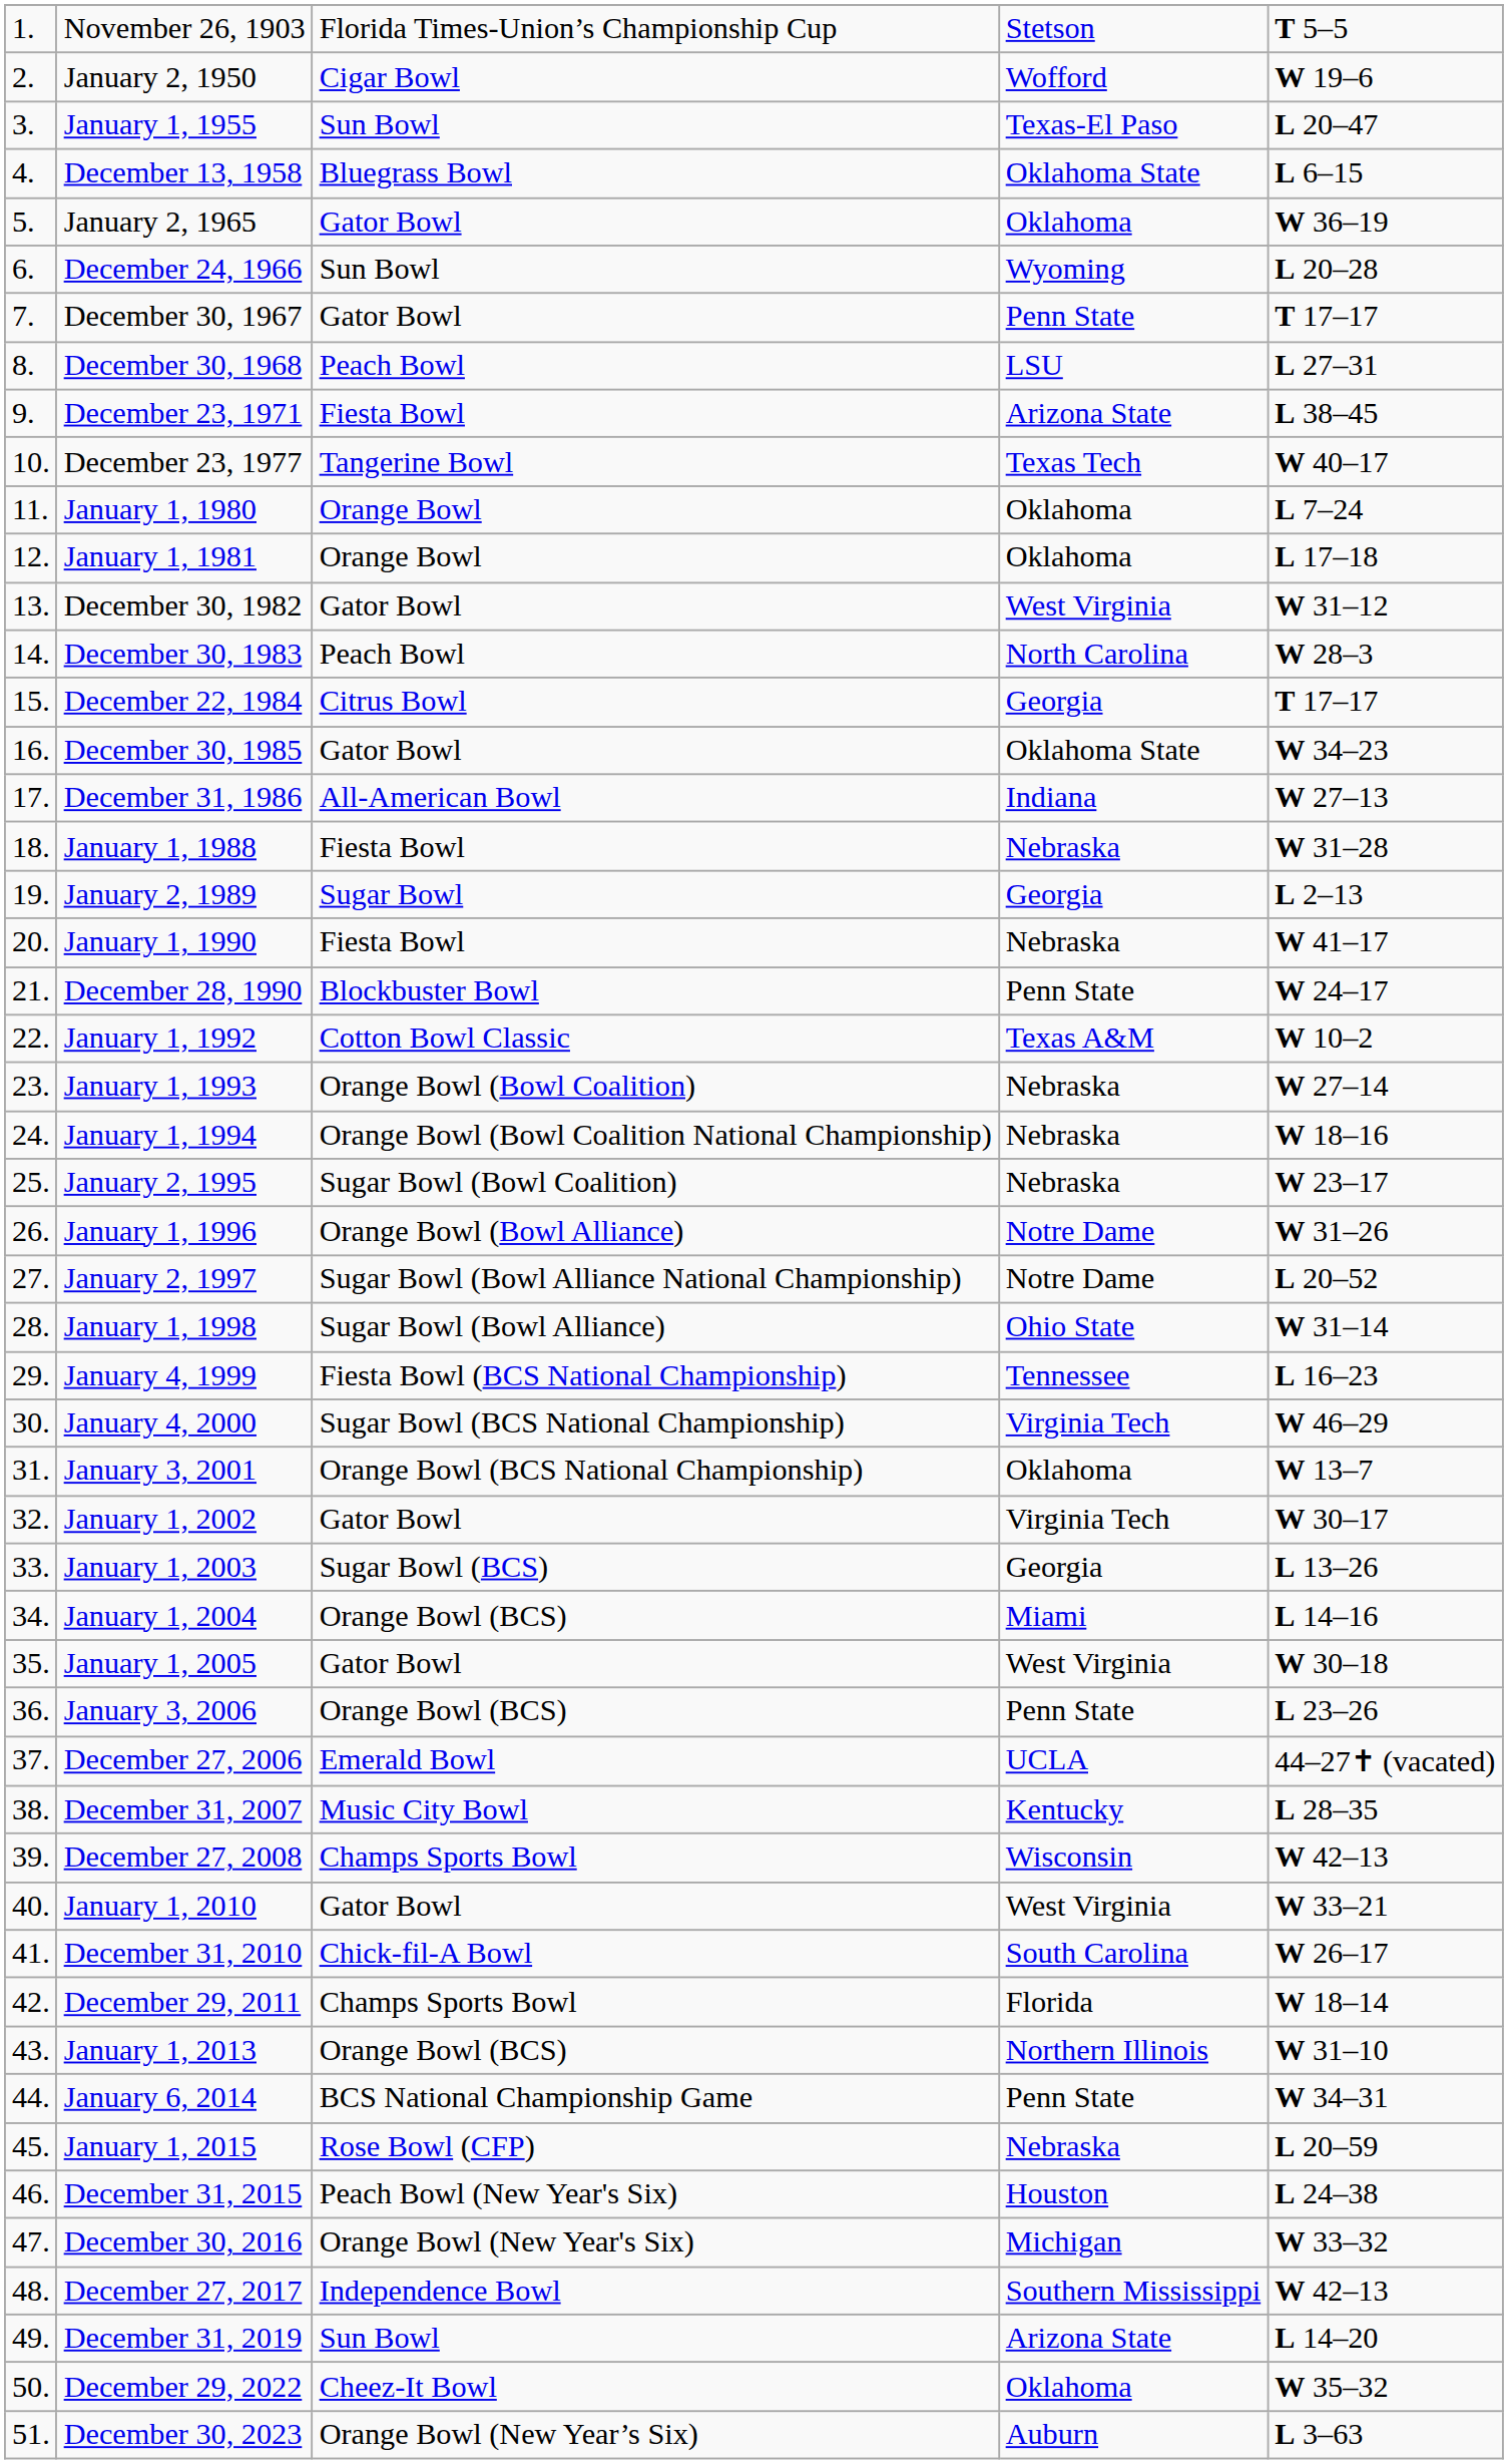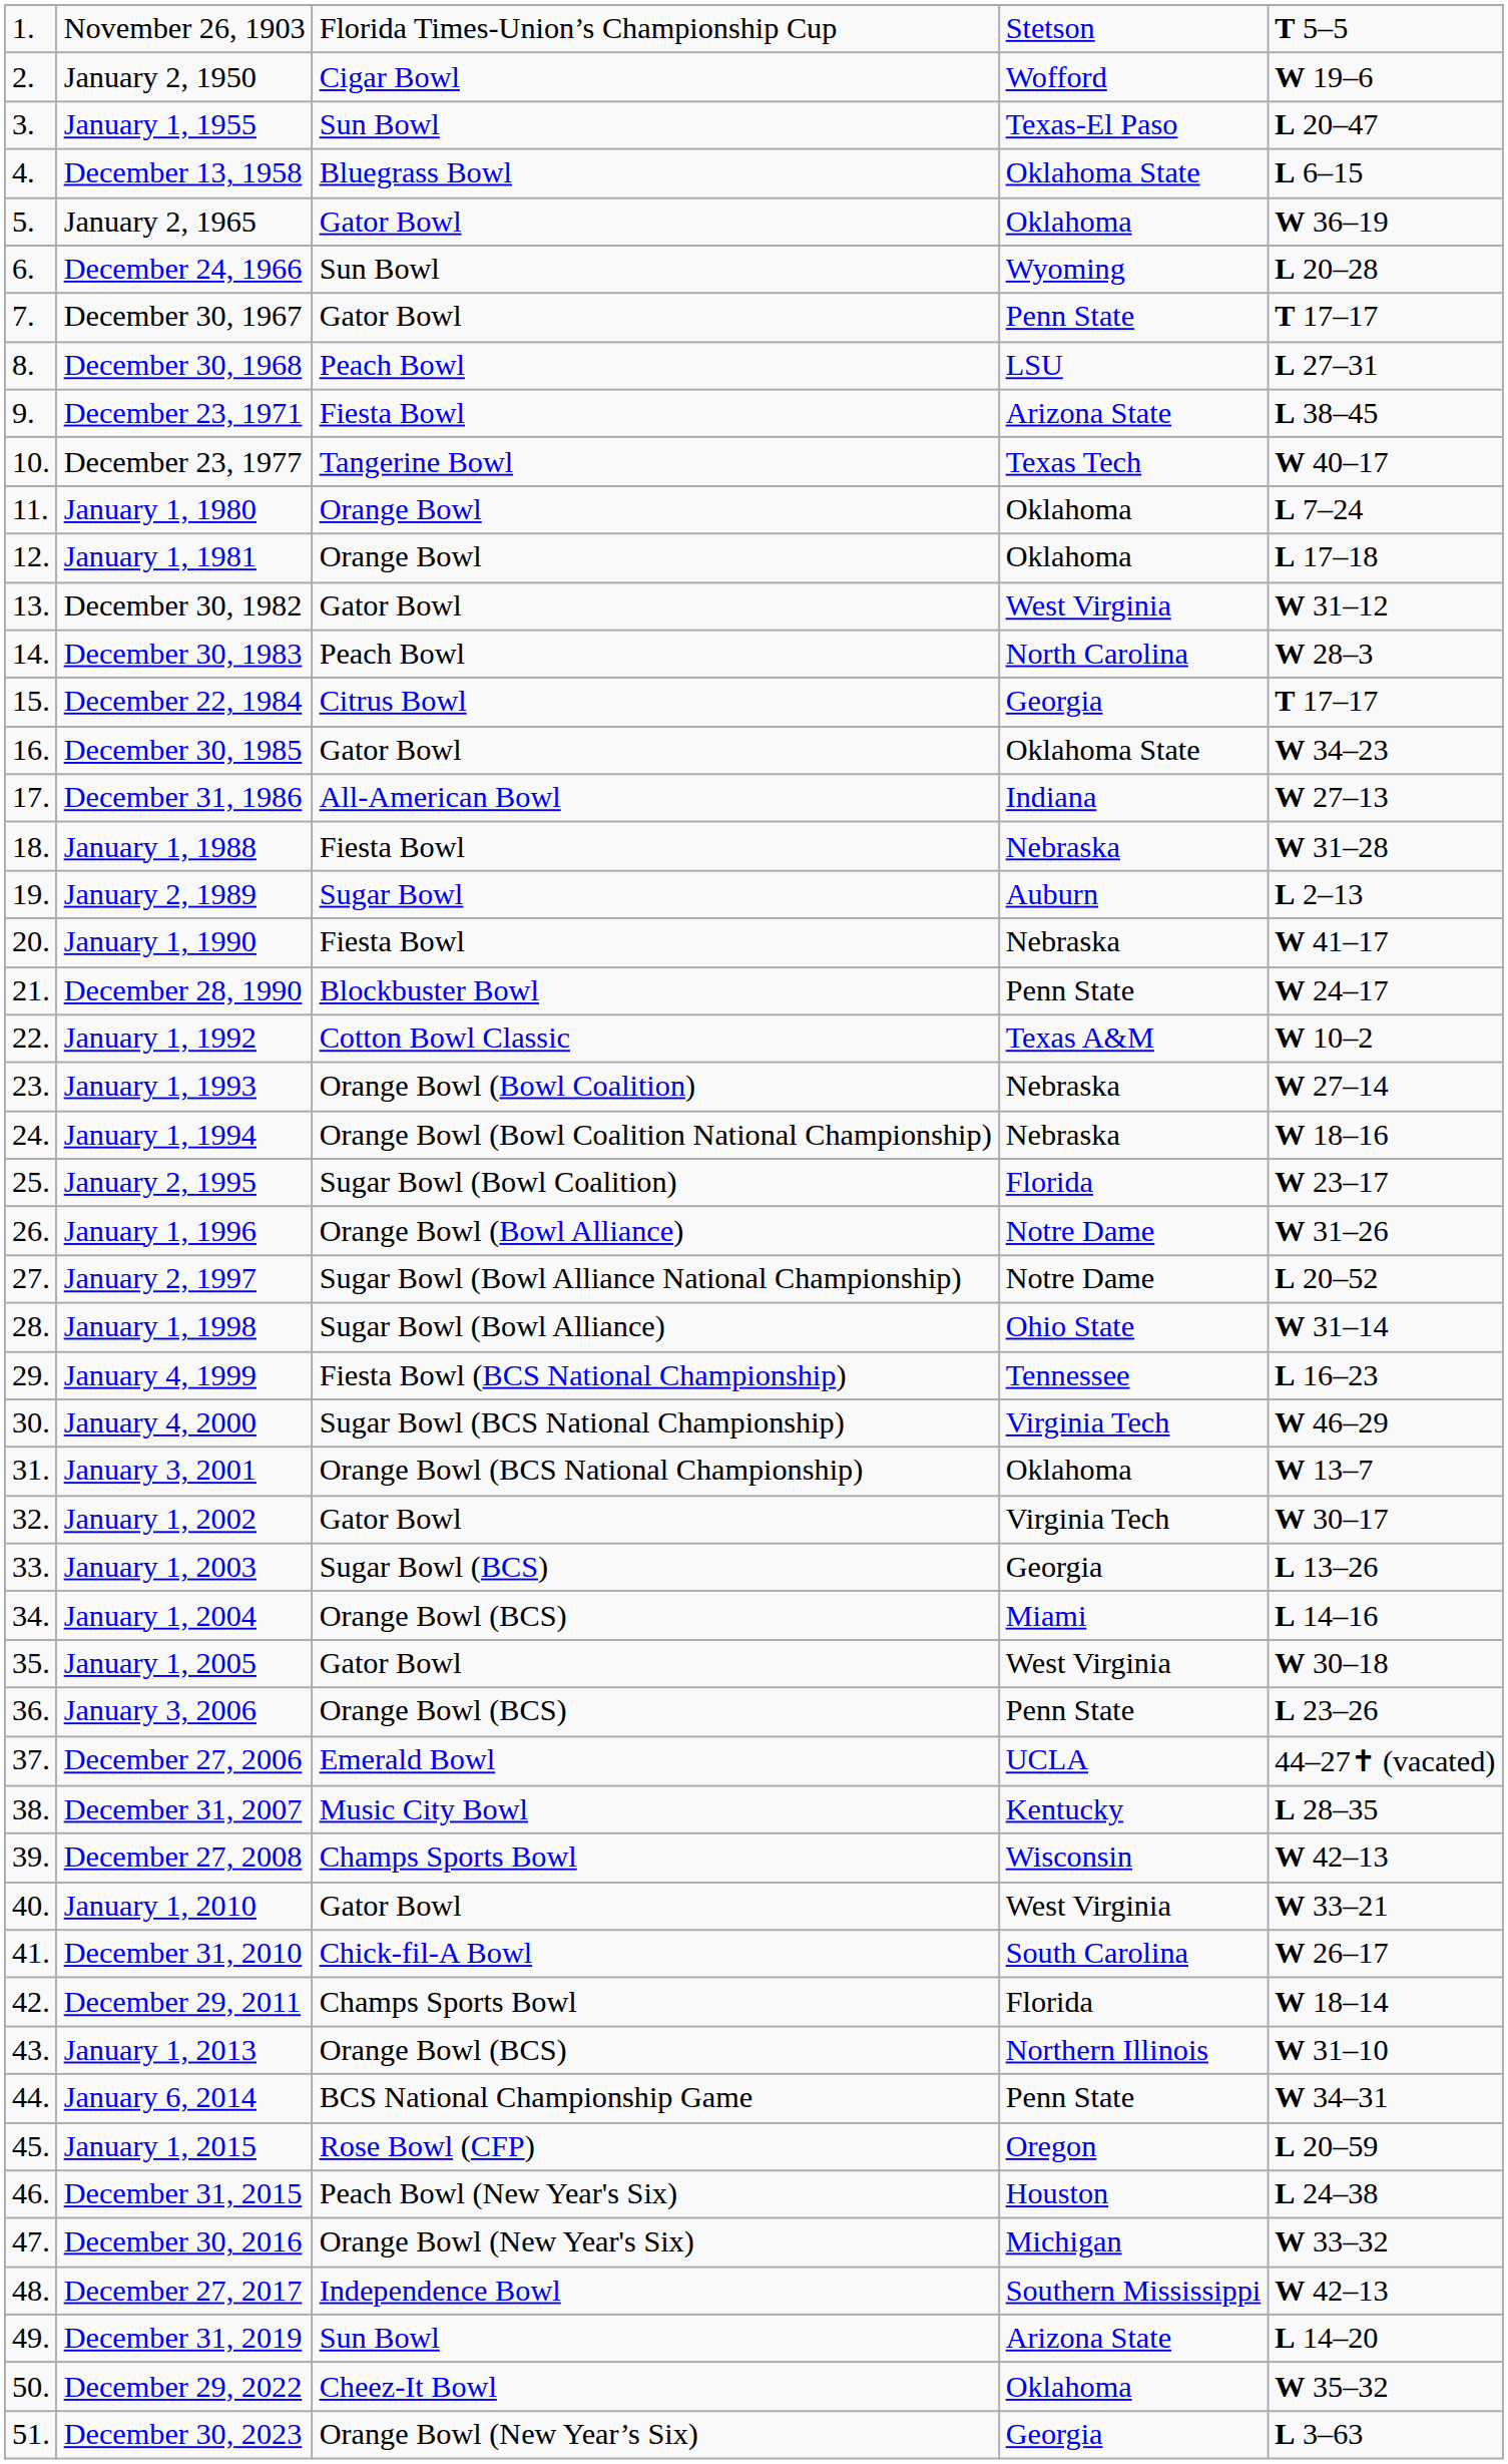 <table class="wikitable sortable">
 <tr>
 </tr>
 <tr>
 <td>1.</td>
 <td>November 26, 1903</td>
 <td>Florida Times-Union’s Championship Cup</td>
 <td><a href='#'>Stetson</a></td>
 <td><strong>T</strong> 5–5</td>
 </tr>
 <tr>
 <td>2.</td>
 <td>January 2, 1950</td>
 <td><a href='#'>Cigar Bowl</a></td>
 <td><a href='#'>Wofford</a></td>
 <td><strong>W</strong> 19–6</td>
 </tr>
 <tr>
 <td>3.</td>
 <td><a href='#'>January 1, 1955</a></td>
 <td><a href='#'>Sun Bowl</a></td>
 <td><a href='#'>Texas-El Paso</a></td>
 <td><strong>L</strong> 20–47</td>
 </tr>
 <tr>
 <td>4.</td>
 <td><a href='#'>December 13, 1958</a></td>
 <td><a href='#'>Bluegrass Bowl</a></td>
 <td><a href='#'>Oklahoma State</a></td>
 <td><strong>L</strong> 6–15</td>
 </tr>
 <tr>
 <td>5.</td>
 <td>January 2, 1965</td>
 <td><a href='#'>Gator Bowl</a></td>
 <td><a href='#'>Oklahoma</a></td>
 <td><strong>W</strong> 36–19</td>
 </tr>
 <tr>
 <td>6.</td>
 <td><a href='#'>December 24, 1966</a></td>
 <td>Sun Bowl</td>
 <td><a href='#'>Wyoming</a></td>
 <td><strong>L</strong> 20–28</td>
 </tr>
 <tr>
 <td>7.</td>
 <td>December 30, 1967</td>
 <td>Gator Bowl</td>
 <td><a href='#'>Penn State</a></td>
 <td><strong>T</strong> 17–17</td>
 </tr>
 <tr>
 <td>8.</td>
 <td><a href='#'>December 30, 1968</a></td>
 <td><a href='#'>Peach Bowl</a></td>
 <td><a href='#'>LSU</a></td>
 <td><strong>L</strong> 27–31</td>
 </tr>
 <tr>
 <td>9.</td>
 <td><a href='#'>December 23, 1971</a></td>
 <td><a href='#'>Fiesta Bowl</a></td>
 <td><a href='#'>Arizona State</a></td>
 <td><strong>L</strong> 38–45</td>
 </tr>
 <tr>
 <td>10.</td>
 <td>December 23, 1977</td>
 <td><a href='#'>Tangerine Bowl</a></td>
 <td><a href='#'>Texas Tech</a></td>
 <td><strong>W</strong> 40–17</td>
 </tr>
 <tr>
 <td>11.</td>
 <td><a href='#'>January 1, 1980</a></td>
 <td><a href='#'>Orange Bowl</a></td>
 <td>Oklahoma</td>
 <td><strong>L</strong> 7–24</td>
 </tr>
 <tr>
 <td>12.</td>
 <td><a href='#'>January 1, 1981</a></td>
 <td>Orange Bowl</td>
 <td>Oklahoma</td>
 <td><strong>L</strong> 17–18</td>
 </tr>
 <tr>
 <td>13.</td>
 <td>December 30, 1982</td>
 <td>Gator Bowl</td>
 <td><a href='#'>West Virginia</a></td>
 <td><strong>W</strong> 31–12</td>
 </tr>
 <tr>
 <td>14.</td>
 <td><a href='#'>December 30, 1983</a></td>
 <td>Peach Bowl</td>
 <td><a href='#'>North Carolina</a></td>
 <td><strong>W</strong> 28–3</td>
 </tr>
 <tr>
 <td>15.</td>
 <td><a href='#'>December 22, 1984</a></td>
 <td><a href='#'>Citrus Bowl</a></td>
 <td><a href='#'>Georgia</a></td>
 <td><strong>T</strong> 17–17</td>
 </tr>
 <tr>
 <td>16.</td>
 <td><a href='#'>December 30, 1985</a></td>
 <td>Gator Bowl</td>
 <td>Oklahoma State</td>
 <td><strong>W</strong> 34–23</td>
 </tr>
 <tr>
 <td>17.</td>
 <td><a href='#'>December 31, 1986</a></td>
 <td><a href='#'>All-American Bowl</a></td>
 <td><a href='#'>Indiana</a></td>
 <td><strong>W</strong> 27–13</td>
 </tr>
 <tr>
 <td>18.</td>
 <td><a href='#'>January 1, 1988</a></td>
 <td>Fiesta Bowl</td>
 <td><a href='#'>Nebraska</a></td>
 <td><strong>W</strong> 31–28</td>
 </tr>
 <tr>
 <td>19.</td>
 <td><a href='#'>January 2, 1989</a></td>
 <td><a href='#'>Sugar Bowl</a></td>
-<td><a href='#'>Georgia</a></td>
+<td><a href='#'>Auburn</a></td>
 <td><strong>L</strong> 2–13</td>
 </tr>
 <tr>
 <td>20.</td>
 <td><a href='#'>January 1, 1990</a></td>
 <td>Fiesta Bowl</td>
 <td>Nebraska</td>
 <td><strong>W</strong> 41–17</td>
 </tr>
 <tr>
 <td>21.</td>
 <td><a href='#'>December 28, 1990</a></td>
 <td><a href='#'>Blockbuster Bowl</a></td>
 <td>Penn State</td>
 <td><strong>W</strong> 24–17</td>
 </tr>
 <tr>
 <td>22.</td>
 <td><a href='#'>January 1, 1992</a></td>
 <td><a href='#'>Cotton Bowl Classic</a></td>
 <td><a href='#'>Texas A&M</a></td>
 <td><strong>W</strong> 10–2</td>
 </tr>
 <tr>
 <td>23.</td>
 <td><a href='#'>January 1, 1993</a></td>
 <td>Orange Bowl (<a href='#'>Bowl Coalition</a>)</td>
 <td>Nebraska</td>
 <td><strong>W</strong> 27–14</td>
 </tr>
 <tr>
 <td>24.</td>
 <td><a href='#'>January 1, 1994</a></td>
 <td>Orange Bowl (Bowl Coalition National Championship)</td>
 <td>Nebraska</td>
 <td><strong>W</strong> 18–16</td>
 </tr>
 <tr>
 <td>25.</td>
 <td><a href='#'>January 2, 1995</a></td>
 <td>Sugar Bowl (Bowl Coalition)</td>
-<td>Nebraska</td>
+<td><a href='#'>Florida</a></td>
 <td><strong>W</strong> 23–17</td>
 </tr>
 <tr>
 <td>26.</td>
 <td><a href='#'>January 1, 1996</a></td>
 <td>Orange Bowl (<a href='#'>Bowl Alliance</a>)</td>
 <td><a href='#'>Notre Dame</a></td>
 <td><strong>W</strong> 31–26</td>
 </tr>
 <tr>
 <td>27.</td>
 <td><a href='#'>January 2, 1997</a></td>
 <td>Sugar Bowl (Bowl Alliance National Championship)</td>
 <td>Notre Dame</td>
 <td><strong>L</strong> 20–52</td>
 </tr>
 <tr>
 <td>28.</td>
 <td><a href='#'>January 1, 1998</a></td>
 <td>Sugar Bowl (Bowl Alliance)</td>
 <td><a href='#'>Ohio State</a></td>
 <td><strong>W</strong> 31–14</td>
 </tr>
 <tr>
 <td>29.</td>
 <td><a href='#'>January 4, 1999</a></td>
 <td>Fiesta Bowl (<a href='#'>BCS National Championship</a>)</td>
 <td><a href='#'>Tennessee</a></td>
 <td><strong>L</strong> 16–23</td>
 </tr>
 <tr>
 <td>30.</td>
 <td><a href='#'>January 4, 2000</a></td>
 <td>Sugar Bowl (BCS National Championship)</td>
 <td><a href='#'>Virginia Tech</a></td>
 <td><strong>W</strong> 46–29</td>
 </tr>
 <tr>
 <td>31.</td>
 <td><a href='#'>January 3, 2001</a></td>
 <td>Orange Bowl (BCS National Championship)</td>
 <td>Oklahoma</td>
 <td><strong>W</strong> 13–7</td>
 </tr>
 <tr>
 <td>32.</td>
 <td><a href='#'>January 1, 2002</a></td>
 <td>Gator Bowl</td>
 <td>Virginia Tech</td>
 <td><strong>W</strong> 30–17</td>
 </tr>
 <tr>
 <td>33.</td>
 <td><a href='#'>January 1, 2003</a></td>
 <td>Sugar Bowl (<a href='#'>BCS</a>)</td>
 <td>Georgia</td>
 <td><strong>L</strong> 13–26</td>
 </tr>
 <tr>
 <td>34.</td>
 <td><a href='#'>January 1, 2004</a></td>
 <td>Orange Bowl (BCS)</td>
 <td><a href='#'>Miami</a></td>
 <td><strong>L</strong> 14–16</td>
 </tr>
 <tr>
 <td>35.</td>
 <td><a href='#'>January 1, 2005</a></td>
 <td>Gator Bowl</td>
 <td>West Virginia</td>
 <td><strong>W</strong> 30–18</td>
 </tr>
 <tr>
 <td>36.</td>
 <td><a href='#'>January 3, 2006</a></td>
 <td>Orange Bowl (BCS)</td>
 <td>Penn State</td>
 <td><strong>L</strong> 23–26</td>
 </tr>
 <tr>
 <td>37.</td>
 <td><a href='#'>December 27, 2006</a></td>
 <td><a href='#'>Emerald Bowl</a></td>
 <td><a href='#'>UCLA</a></td>
 <td>44–27✝ (vacated)</td>
 </tr>
 <tr>
 <td>38.</td>
 <td><a href='#'>December 31, 2007</a></td>
 <td><a href='#'>Music City Bowl</a></td>
 <td><a href='#'>Kentucky</a></td>
 <td><strong>L</strong> 28–35</td>
 </tr>
 <tr>
 <td>39.</td>
 <td><a href='#'>December 27, 2008</a></td>
 <td><a href='#'>Champs Sports Bowl</a></td>
 <td><a href='#'>Wisconsin</a></td>
 <td><strong>W</strong> 42–13</td>
 </tr>
 <tr>
 <td>40.</td>
 <td><a href='#'>January 1, 2010</a></td>
 <td>Gator Bowl</td>
 <td>West Virginia</td>
 <td><strong>W</strong> 33–21</td>
 </tr>
 <tr>
 <td>41.</td>
 <td><a href='#'>December 31, 2010</a></td>
 <td><a href='#'>Chick-fil-A Bowl</a></td>
 <td><a href='#'>South Carolina</a></td>
 <td><strong>W</strong> 26–17</td>
 </tr>
 <tr>
 <td>42.</td>
 <td><a href='#'>December 29, 2011</a></td>
 <td>Champs Sports Bowl</td>
 <td>Florida</td>
 <td><strong>W</strong> 18–14</td>
 </tr>
 <tr>
 <td>43.</td>
 <td><a href='#'>January 1, 2013</a></td>
 <td>Orange Bowl (BCS)</td>
 <td><a href='#'>Northern Illinois</a></td>
 <td><strong>W</strong> 31–10</td>
 </tr>
 <tr>
 <td>44.</td>
 <td><a href='#'>January 6, 2014</a></td>
 <td>BCS National Championship Game</td>
 <td>Penn State</td>
 <td><strong>W</strong> 34–31</td>
 </tr>
 <tr>
 <td>45.</td>
 <td><a href='#'>January 1, 2015</a></td>
 <td><a href='#'>Rose Bowl</a> (<a href='#'>CFP</a>)</td>
-<td><a href='#'>Nebraska</a></td>
+<td><a href='#'>Oregon</a></td>
 <td><strong>L</strong> 20–59</td>
 </tr>
 <tr>
 <td>46.</td>
 <td><a href='#'>December 31, 2015</a></td>
 <td>Peach Bowl (New Year's Six)</td>
 <td><a href='#'>Houston</a></td>
 <td><strong>L</strong> 24–38</td>
 </tr>
 <tr>
 <td>47.</td>
 <td><a href='#'>December 30, 2016</a></td>
 <td>Orange Bowl (New Year's Six)</td>
 <td><a href='#'>Michigan</a></td>
 <td><strong>W</strong> 33–32</td>
 </tr>
 <tr>
 <td>48.</td>
 <td><a href='#'>December 27, 2017</a></td>
 <td><a href='#'>Independence Bowl</a></td>
 <td><a href='#'>Southern Mississippi</a></td>
 <td><strong>W</strong> 42–13</td>
 </tr>
 <tr>
 <td>49.</td>
 <td><a href='#'>December 31, 2019</a></td>
 <td><a href='#'>Sun Bowl</a></td>
 <td><a href='#'>Arizona State</a></td>
 <td><strong>L</strong> 14–20</td>
 </tr>
 <tr>
 <td>50.</td>
 <td><a href='#'>December 29, 2022</a></td>
 <td><a href='#'>Cheez-It Bowl</a></td>
 <td><a href='#'>Oklahoma</a></td>
 <td><strong>W</strong> 35–32</td>
 </tr>
 <tr>
 <td>51.</td>
 <td><a href='#'>December 30, 2023</a></td>
 <td>Orange Bowl (New Year’s Six)</td>
-<td><a href='#'>Auburn</a></td>
+<td><a href='#'>Georgia</a></td>
 <td><strong>L</strong> 3–63</td>
 </tr>
 </table>
